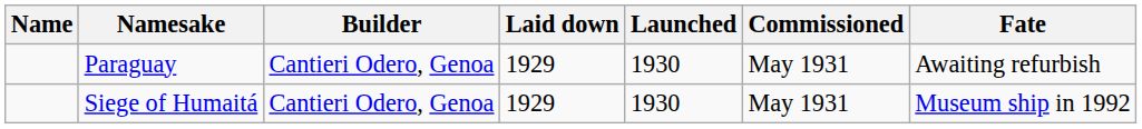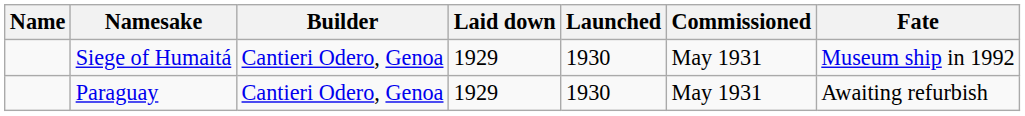 <table class="wikitable">
 <tr>
 <th>Name</th>
 <th>Namesake</th>
 <th>Builder</th>
 <th>Laid down</th>
 <th>Launched</th>
 <th>Commissioned</th>
 <th>Fate</th>
 </tr>
 <tr>
 <td></td>
+<td><a href='#'>Siege of Humaitá</a></td>
+<td><a href='#'>Cantieri Odero</a>, <a href='#'>Genoa</a></td>
+<td>1929</td>
+<td>1930</td>
+<td>May 1931</td>
+<td><a href='#'>Museum ship</a> in 1992</td>
+</tr>
+<tr>
+<td></td>
 <td><a href='#'>Paraguay</a></td>
 <td><a href='#'>Cantieri Odero</a>, <a href='#'>Genoa</a></td>
 <td>1929</td>
 <td>1930</td>
 <td>May 1931</td>
 <td>Awaiting refurbish</td>
 </tr>
-<tr>
-<td></td>
-<td><a href='#'>Siege of Humaitá</a></td>
-<td><a href='#'>Cantieri Odero</a>, <a href='#'>Genoa</a></td>
-<td>1929</td>
-<td>1930</td>
-<td>May 1931</td>
-<td><a href='#'>Museum ship</a> in 1992</td>
-</tr>
 </table>
